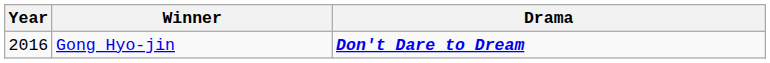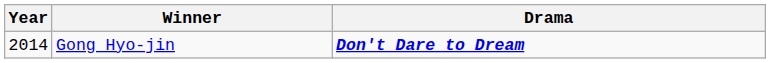 <table class="wikitable" style="width:600px">
 <tr>
 <th width=10>Year</th>
 <th>Winner</th>
 <th>Drama</th>
 </tr>
 <tr>
-<td>2016</td>
+<td>2014</td>
 <td><a href='#'>Gong Hyo-jin</a></td>
 <td><strong><em><a href='#'>Don't Dare to Dream</a></em></strong></td>
 </tr>
 </table>
